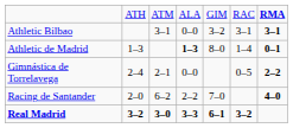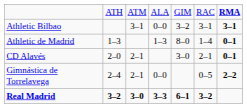 <table style="font-size: 90%; text-align: center" class="wikitable">
 <tr>
 <td width=152></td>
 <td align="center" width=30><a href='#'>ATH</a></td>
 <td width=30><a href='#'>ATM</a></td>
 <td width=30><a href='#'>ALA</a></td>
 <td width=30><a href='#'>GIM</a></td>
 <td width=30><a href='#'>RAC</a></td>
 <td width=30><a href='#'><strong>RMA</strong></a></td>
 </tr>
 <tr>
 <td align=left><a href='#'>Athletic Bilbao</a></td>
 <td></td>
 <td>3–1</td>
 <td>0–0</td>
 <td>3–2</td>
 <td>3–1</td>
 <td><strong>3–1</strong></td>
 </tr>
 <tr>
 <td align=left><a href='#'>Athletic de Madrid</a></td>
 <td>1–3</td>
 <td></td>
-<td><strong>1–3</strong></td>
+<td>1–3</td>
 <td>8–0</td>
 <td>1–4</td>
+<td><strong>0–1</strong></td>
+</tr>
+<tr>
+<td align=left><a href='#'>CD Alavés</a></td>
+<td>2–0</td>
+<td>2–1</td>
+<td></td>
+<td>3–0</td>
+<td>2–1</td>
 <td><strong>0–1</strong></td>
 </tr>
 <tr>
 <td align=left><a href='#'>Gimnástica de Torrelavega</a></td>
 <td>2–4</td>
 <td>2–1</td>
 <td>0–0</td>
 <td></td>
 <td>0–5</td>
 <td><strong>2–2</strong></td>
 </tr>
 <tr>
-<td align=left><a href='#'>Racing de Santander</a></td>
-<td>2–0</td>
-<td>6–2</td>
-<td>2–2</td>
-<td>7–0</td>
-<td></td>
-<td><strong>4–0</strong></td>
-</tr>
-<tr>
 <td align=left><strong><a href='#'>Real Madrid</a></strong></td>
 <td><strong>3–2</strong></td>
 <td><strong>3–0</strong></td>
 <td><strong>3–3</strong></td>
 <td><strong>6–1</strong></td>
 <td><strong>3–2</strong></td>
 <td></td>
 </tr>
 </table>
